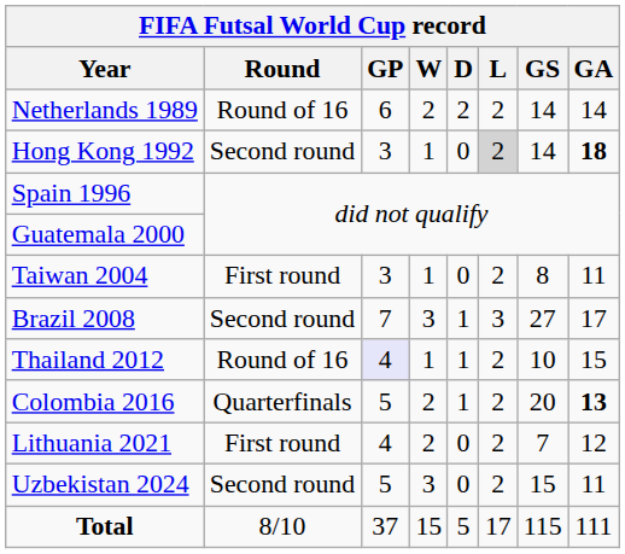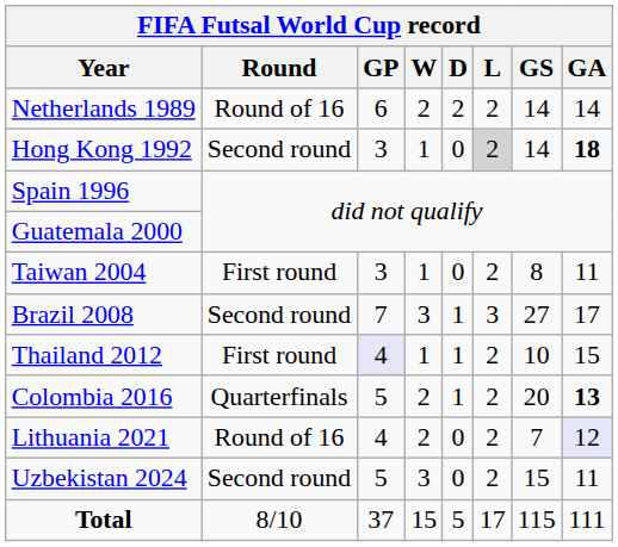 <table class="wikitable" style="text-align: center;">
 <tr>
 <th colspan=8><a href='#'>FIFA Futsal World Cup</a> record</th>
 </tr>
 <tr>
 <th>Year</th>
 <th>Round</th>
 <th>GP</th>
 <th>W</th>
 <th>D</th>
 <th>L</th>
 <th>GS</th>
 <th>GA</th>
 </tr>
 <tr>
 <td align=left> <a href='#'>Netherlands 1989</a></td>
 <td>Round of 16</td>
 <td>6</td>
 <td>2</td>
 <td>2</td>
 <td>2</td>
 <td>14</td>
 <td>14</td>
 </tr>
 <tr>
 <td align=left> <a href='#'>Hong Kong 1992</a></td>
 <td>Second round</td>
 <td>3</td>
 <td>1</td>
 <td>0</td>
 <td style="background: lightgrey;">2</td>
 <td>14</td>
 <td><strong>18</strong></td>
 </tr>
 <tr>
 <td align=left> <a href='#'>Spain 1996</a></td>
 <td rowspan="2" colspan="7"><em>did not qualify</em></td>
 </tr>
 <tr>
 <td align=left> <a href='#'>Guatemala 2000</a></td>
 </tr>
 <tr>
 <td align=left> <a href='#'>Taiwan 2004</a></td>
 <td>First round</td>
 <td>3</td>
 <td>1</td>
 <td>0</td>
 <td>2</td>
 <td>8</td>
 <td>11</td>
 </tr>
 <tr>
 <td align=left> <a href='#'>Brazil 2008</a></td>
 <td>Second round</td>
 <td>7</td>
 <td>3</td>
 <td>1</td>
 <td>3</td>
 <td>27</td>
 <td>17</td>
 </tr>
 <tr>
 <td align=left> <a href='#'>Thailand 2012</a></td>
-<td>Round of 16</td>
+<td>First round</td>
 <td style="background: lavender;">4</td>
 <td>1</td>
 <td>1</td>
 <td>2</td>
 <td>10</td>
 <td>15</td>
 </tr>
 <tr>
 <td align=left> <a href='#'>Colombia 2016</a></td>
 <td>Quarterfinals</td>
 <td>5</td>
 <td>2</td>
 <td>1</td>
 <td>2</td>
 <td>20</td>
 <td><strong>13</strong></td>
 </tr>
 <tr>
 <td align=left> <a href='#'>Lithuania 2021</a></td>
-<td>First round</td>
+<td>Round of 16</td>
 <td>4</td>
 <td>2</td>
 <td>0</td>
 <td>2</td>
 <td>7</td>
-<td>12</td>
+<td style="background: lavender;">12</td>
 </tr>
 <tr>
 <td align=left> <a href='#'>Uzbekistan 2024</a></td>
 <td>Second round</td>
 <td>5</td>
 <td>3</td>
 <td>0</td>
 <td>2</td>
 <td>15</td>
 <td>11</td>
 </tr>
 <tr>
 <td><strong>Total</strong></td>
 <td>8/10</td>
 <td>37</td>
 <td>15</td>
 <td>5</td>
 <td>17</td>
 <td>115</td>
 <td>111</td>
 </tr>
 </table>
